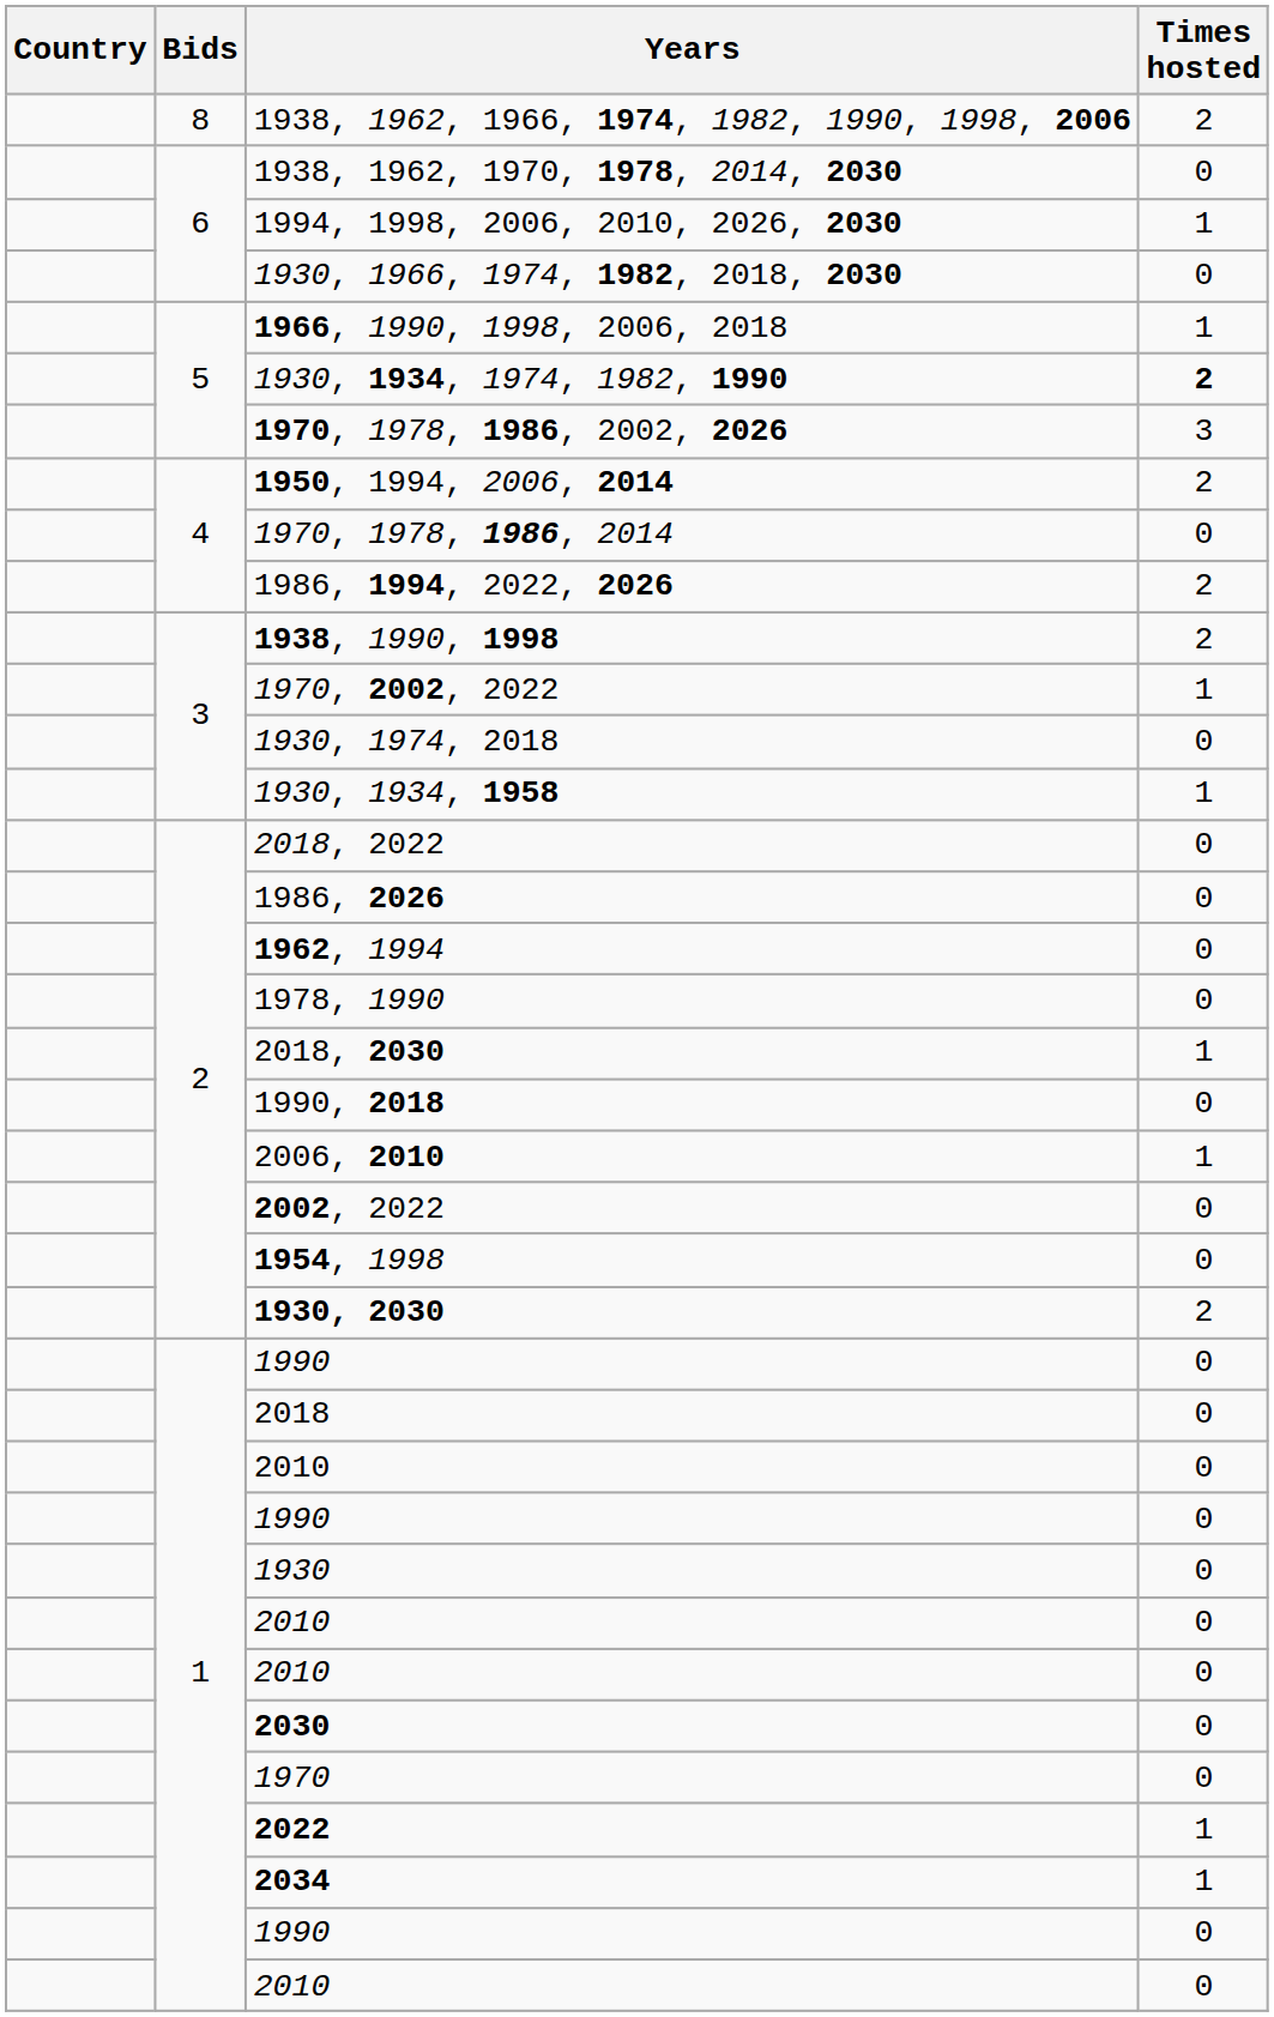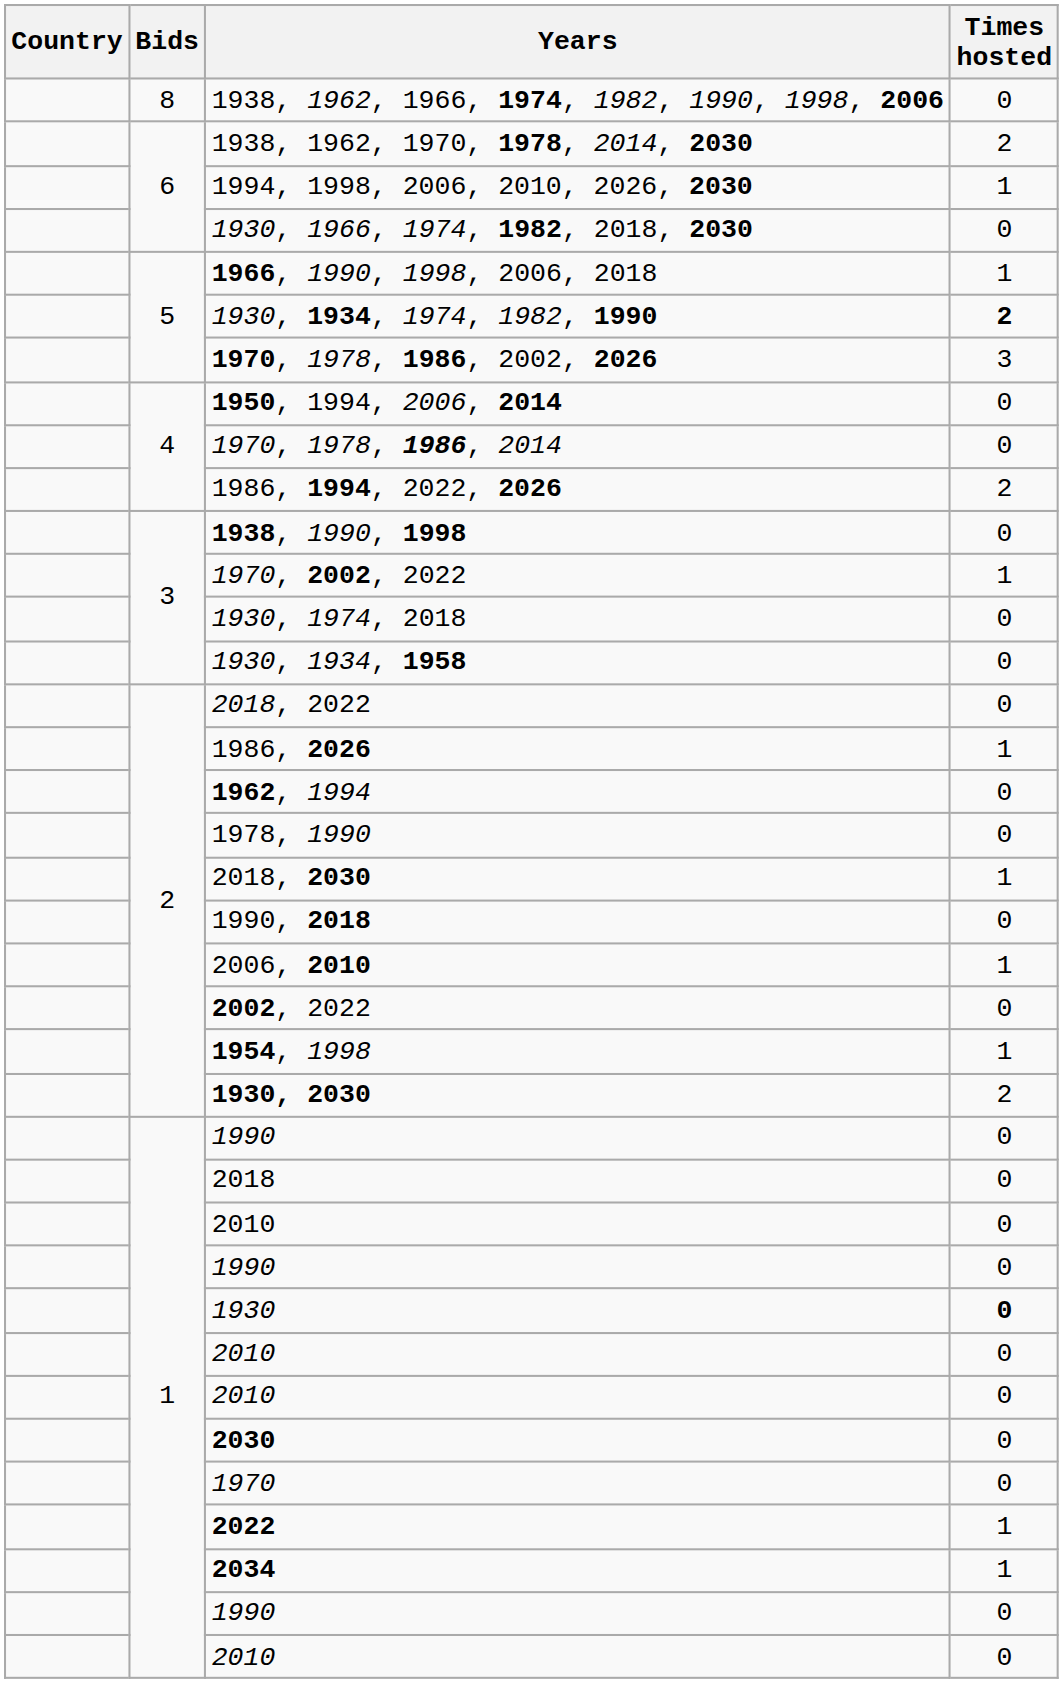 <table class="wikitable sortable">
 <tr>
 <th>Country</th>
 <th>Bids</th>
 <th>Years</th>
 <th>Times <br> hosted</th>
 </tr>
 <tr>
 <td></td>
 <td style="text-align:center;" rowspan= "1">8</td>
 <td>1938, <em>1962</em>, 1966, <strong>1974</strong>, <em>1982</em>, <em>1990</em>, <em>1998</em>, <strong>2006</strong></td>
-<td style="text-align:center">2</td>
+<td style="text-align:center">0</td>
 </tr>
 <tr>
 <td></td>
 <td style="text-align:center;" rowspan="3">6</td>
 <td>1938, 1962, 1970, <strong>1978</strong>, <em>2014</em>, <strong>2030</strong></td>
-<td style="text-align:center">0</td>
+<td style="text-align:center">2</td>
 </tr>
 <tr>
 <td></td>
 <td>1994, 1998, 2006, 2010, 2026, <strong>2030</strong></td>
 <td style="text-align:center">1</td>
 </tr>
 <tr>
 <td></td>
 <td><em>1930</em>, <em>1966</em>, <em>1974</em>, <strong>1982</strong>, 2018, <strong>2030</strong></td>
 <td style="text-align:center">0</td>
 </tr>
 <tr>
 <td></td>
 <td style="text-align:center;" rowspan="3">5</td>
 <td><strong>1966</strong>, <em>1990</em>, <em>1998</em>, 2006, 2018</td>
 <td style="text-align:center">1</td>
 </tr>
 <tr>
 <td></td>
 <td><em>1930</em>, <strong>1934</strong>, <em>1974</em>, <em>1982</em>, <strong>1990</strong></td>
 <td style="text-align:center"><strong>2</strong></td>
 </tr>
 <tr>
 <td></td>
 <td><strong>1970</strong>, <em>1978</em>, <strong>1986</strong>, 2002, <strong>2026</strong></td>
 <td style="text-align:center">3</td>
 </tr>
 <tr>
 <td></td>
 <td style="text-align:center;" rowspan="3">4</td>
 <td><strong>1950</strong>, 1994, <em>2006</em>, <strong>2014</strong></td>
-<td style="text-align:center">2</td>
+<td style="text-align:center">0</td>
 </tr>
 <tr>
 <td></td>
 <td><em>1970</em>, <em>1978</em>, <strong><em>1986</em></strong>, <em>2014</em></td>
 <td style="text-align:center">0</td>
 </tr>
 <tr>
 <td></td>
 <td>1986, <strong>1994</strong>, 2022, <strong>2026</strong></td>
 <td style="text-align:center">2</td>
 </tr>
 <tr>
 <td></td>
 <td style="text-align:center;" rowspan="4">3</td>
 <td><strong>1938</strong>, <em>1990</em>, <strong>1998</strong></td>
-<td style="text-align:center">2</td>
+<td style="text-align:center">0</td>
 </tr>
 <tr>
 <td></td>
 <td><em>1970</em>, <strong>2002</strong>, 2022</td>
 <td style="text-align:center">1</td>
 </tr>
 <tr>
 <td></td>
 <td><em>1930</em>, <em>1974</em>, 2018</td>
 <td style="text-align:center">0</td>
 </tr>
 <tr>
 <td></td>
 <td><em>1930</em>, <em>1934</em>, <strong>1958</strong></td>
-<td style="text-align:center">1</td>
+<td style="text-align:center">0</td>
 </tr>
 <tr>
 <td></td>
 <td rowspan="10" style="text-align:center;">2</td>
 <td><em>2018</em>, 2022</td>
 <td style="text-align:center">0</td>
 </tr>
 <tr>
 <td></td>
 <td>1986, <strong>2026</strong></td>
-<td style="text-align:center">0</td>
+<td style="text-align:center">1</td>
 </tr>
 <tr>
 <td></td>
 <td><strong>1962</strong>, <em>1994</em></td>
 <td style="text-align:center">0</td>
 </tr>
 <tr>
 <td></td>
 <td>1978, <em>1990</em></td>
 <td style="text-align:center">0</td>
 </tr>
 <tr>
 <td></td>
 <td>2018, <strong>2030</strong></td>
 <td style="text-align:center">1</td>
 </tr>
 <tr>
 <td></td>
 <td>1990, <strong>2018</strong></td>
 <td style="text-align:center">0</td>
 </tr>
 <tr>
 <td></td>
 <td>2006, <strong>2010</strong></td>
 <td style="text-align:center">1</td>
 </tr>
 <tr>
 <td></td>
 <td><strong>2002</strong>, 2022</td>
 <td style="text-align:center">0</td>
 </tr>
 <tr>
 <td></td>
 <td><strong>1954</strong>, <em>1998</em></td>
-<td style="text-align:center">0</td>
+<td style="text-align:center">1</td>
 </tr>
 <tr>
 <td></td>
 <td><strong>1930, 2030</strong></td>
 <td style="text-align:center">2</td>
 </tr>
 <tr>
 <td></td>
 <td rowspan="13" style="text-align:center;">1</td>
 <td><em>1990</em></td>
 <td style="text-align:center">0</td>
 </tr>
 <tr>
 <td></td>
 <td>2018</td>
 <td style="text-align:center">0</td>
 </tr>
 <tr>
 <td></td>
 <td>2010</td>
 <td style="text-align:center">0</td>
 </tr>
 <tr>
 <td></td>
 <td><em>1990</em></td>
 <td style="text-align:center">0</td>
 </tr>
 <tr>
 <td></td>
 <td><em>1930</em></td>
-<td style="text-align:center">0</td>
+<td style="text-align:center"><strong>0</strong></td>
 </tr>
 <tr>
 <td></td>
 <td><em>2010</em></td>
 <td style="text-align:center">0</td>
 </tr>
 <tr>
 <td></td>
 <td><em>2010</em></td>
 <td style="text-align:center">0</td>
 </tr>
 <tr>
 <td></td>
 <td><strong>2030</strong></td>
 <td style="text-align:center">0</td>
 </tr>
 <tr>
 <td></td>
 <td><em>1970</em></td>
 <td style="text-align:center">0</td>
 </tr>
 <tr>
 <td></td>
 <td><strong>2022</strong></td>
 <td style="text-align:center">1</td>
 </tr>
 <tr>
 <td></td>
 <td><strong>2034</strong></td>
 <td style="text-align:center">1</td>
 </tr>
 <tr>
 <td></td>
 <td><em>1990</em></td>
 <td style="text-align:center">0</td>
 </tr>
 <tr>
 <td></td>
 <td><em>2010</em></td>
 <td style="text-align:center">0</td>
 </tr>
 </table>
